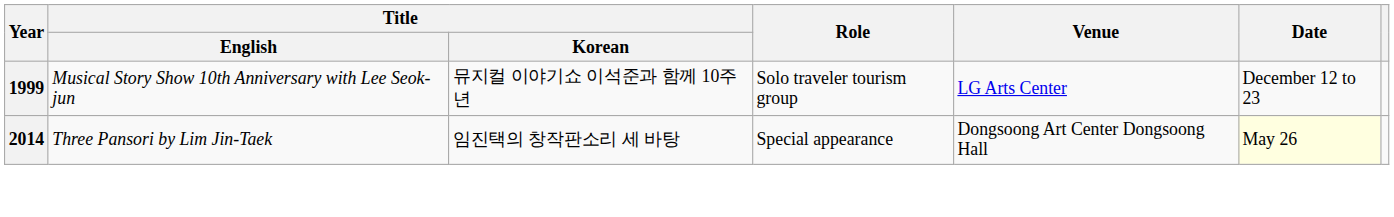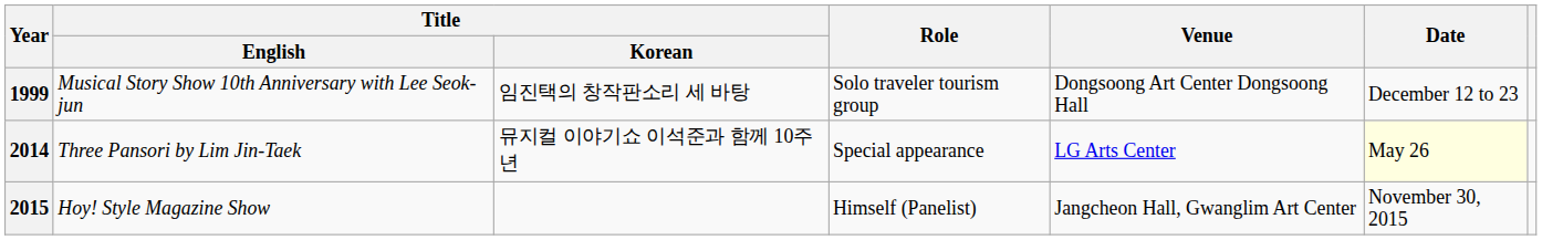 <table class="wikitable plainrowheaders sortable" style="text-align:left; font-size:100%">
 <tr>
 <th scope="col" rowspan="2">Year</th>
 <th scope="col" colspan="2">Title</th>
 <th scope="col" rowspan="2">Role</th>
 <th scope="col" rowspan="2">Venue</th>
 <th scope="col" rowspan="2">Date</th>
 <th rowspan="2" scope="col" class="unsortable"></th>
 </tr>
 <tr>
 <th>English</th>
 <th>Korean</th>
 </tr>
 <tr>
 <th scope="row">1999</th>
 <td><em>Musical Story Show 10th Anniversary with Lee Seok-jun</em></td>
-<td>뮤지컬 이야기쇼 이석준과 함께 10주년</td>
+<td>임진택의 창작판소리 세 바탕</td>
 <td>Solo traveler tourism group</td>
-<td><a href='#'>LG Arts Center</a></td>
+<td>Dongsoong Art Center Dongsoong Hall</td>
 <td>December 12 to 23</td>
 <td></td>
 </tr>
 <tr>
 <th scope="row">2014</th>
 <td><em>Three Pansori by Lim Jin-Taek</em></td>
-<td>임진택의 창작판소리 세 바탕</td>
+<td>뮤지컬 이야기쇼 이석준과 함께 10주년</td>
 <td>Special appearance</td>
-<td>Dongsoong Art Center Dongsoong Hall</td>
+<td><a href='#'>LG Arts Center</a></td>
 <td style="background: lightyellow;">May 26</td>
 <td></td>
 </tr>
+<tr>
+<th scope="row">2015</th>
+<td><em>Hoy! Style Magazine Show</em></td>
+<td></td>
+<td>Himself (Panelist)</td>
+<td>Jangcheon Hall, Gwanglim Art Center</td>
+<td>November 30, 2015</td>
+<td></td>
+</tr>
 </table>
